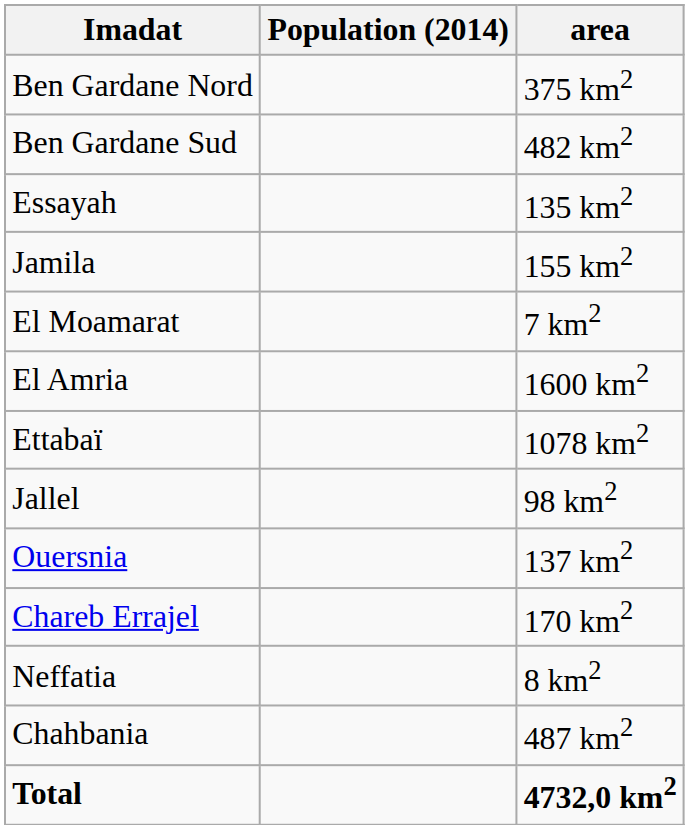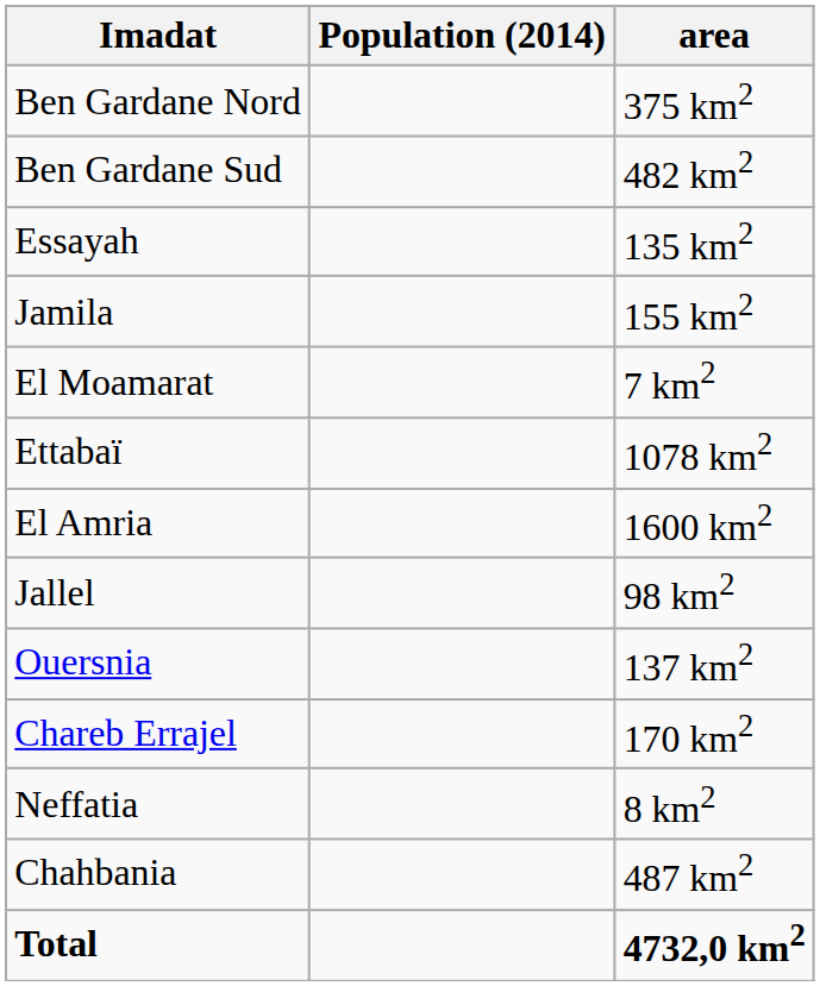 <table class="wikitable centre sortable">
 <tr>
 <th>Imadat</th>
 <th>Population (2014)</th>
 <th>area</th>
 </tr>
 <tr>
 <td>Ben Gardane Nord</td>
 <td></td>
 <td>375 km<sup>2</sup></td>
 </tr>
 <tr>
 <td>Ben Gardane Sud</td>
 <td></td>
 <td>482 km<sup>2</sup></td>
 </tr>
 <tr>
 <td>Essayah</td>
 <td></td>
 <td>135 km<sup>2</sup></td>
 </tr>
 <tr>
 <td>Jamila</td>
 <td></td>
 <td>155 km<sup>2</sup></td>
 </tr>
 <tr>
 <td>El Moamarat</td>
 <td></td>
 <td>7 km<sup>2</sup></td>
 </tr>
 <tr>
+<td>Ettabaï</td>
+<td></td>
+<td>1078 km<sup>2</sup></td>
+</tr>
+<tr>
 <td>El Amria</td>
 <td></td>
 <td>1600 km<sup>2</sup></td>
-</tr>
-<tr>
-<td>Ettabaï</td>
-<td></td>
-<td>1078 km<sup>2</sup></td>
 </tr>
 <tr>
 <td>Jallel</td>
 <td></td>
 <td>98 km<sup>2</sup></td>
 </tr>
 <tr>
 <td><a href='#'>Ouersnia</a></td>
 <td></td>
 <td>137 km<sup>2</sup></td>
 </tr>
 <tr>
 <td><a href='#'>Chareb Errajel</a></td>
 <td></td>
 <td>170 km<sup>2</sup></td>
 </tr>
 <tr>
 <td>Neffatia</td>
 <td></td>
 <td>8 km<sup>2</sup></td>
 </tr>
 <tr>
 <td>Chahbania</td>
 <td></td>
 <td>487 km<sup>2</sup></td>
 </tr>
 <tr>
 <td><strong>Total</strong></td>
 <td><strong></strong></td>
 <td><strong>4732,0 km<sup>2</sup></strong></td>
 </tr>
 <tr>
 </tr>
 </table>
